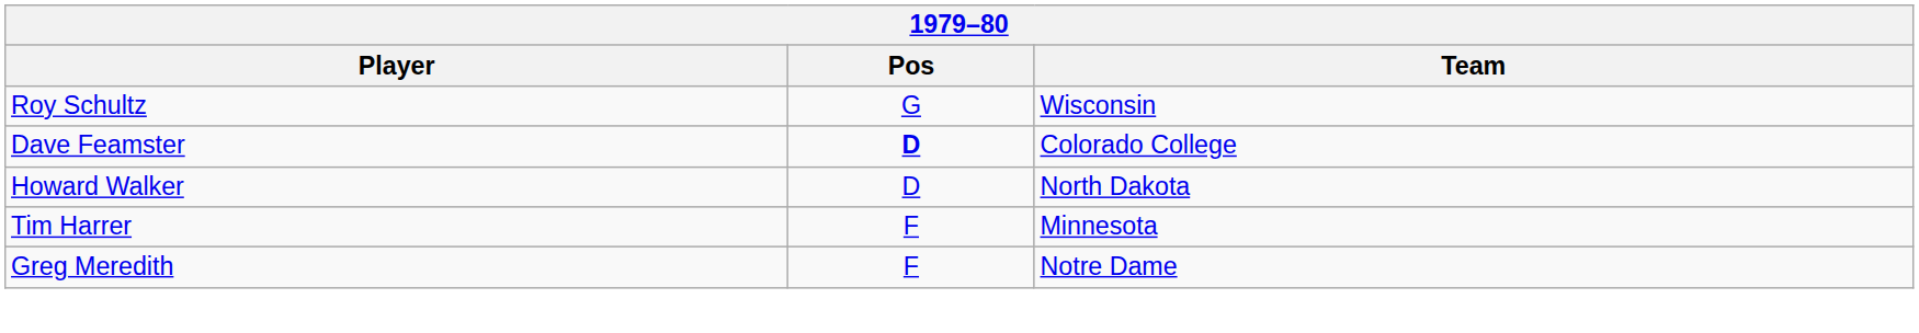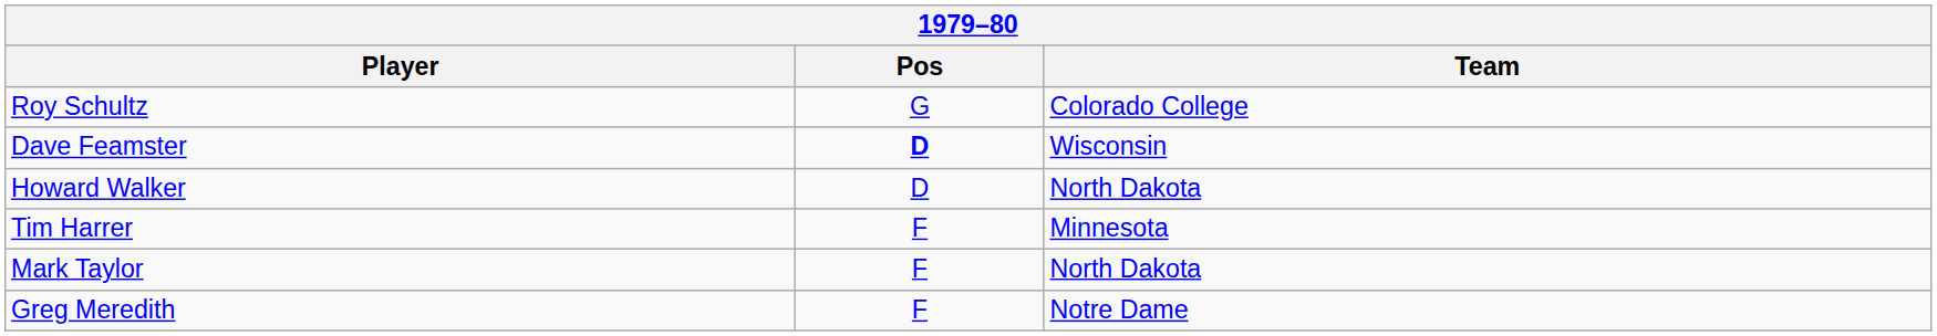 <table class="wikitable" width=95%>
 <tr>
 <th colspan=3><a href='#'>1979–80</a></th>
 </tr>
 <tr>
 <th>Player</th>
 <th>Pos</th>
 <th>Team</th>
 </tr>
 <tr>
 <td><a href='#'>Roy Schultz</a></td>
 <td align=center><a href='#'>G</a></td>
-<td><a href='#'>Wisconsin</a></td>
+<td><a href='#'>Colorado College</a></td>
 </tr>
 <tr>
 <td><a href='#'>Dave Feamster</a></td>
 <td align=center><strong><a href='#'>D</a></strong></td>
-<td><a href='#'>Colorado College</a></td>
+<td><a href='#'>Wisconsin</a></td>
 </tr>
 <tr>
 <td><a href='#'>Howard Walker</a></td>
 <td align=center><a href='#'>D</a></td>
 <td><a href='#'>North Dakota</a></td>
 </tr>
 <tr>
 <td><a href='#'>Tim Harrer</a></td>
 <td align=center><a href='#'>F</a></td>
 <td><a href='#'>Minnesota</a></td>
 </tr>
 <tr>
+<td><a href='#'>Mark Taylor</a></td>
+<td align=center><a href='#'>F</a></td>
+<td><a href='#'>North Dakota</a></td>
+</tr>
+<tr>
 <td><a href='#'>Greg Meredith</a></td>
 <td align=center><a href='#'>F</a></td>
 <td><a href='#'>Notre Dame</a></td>
 </tr>
 </table>
